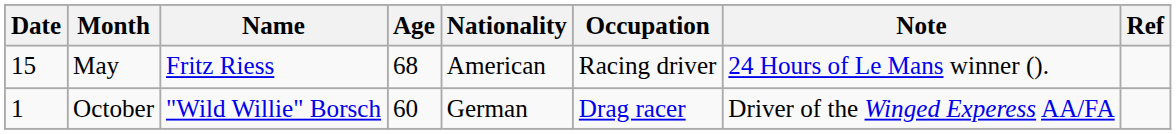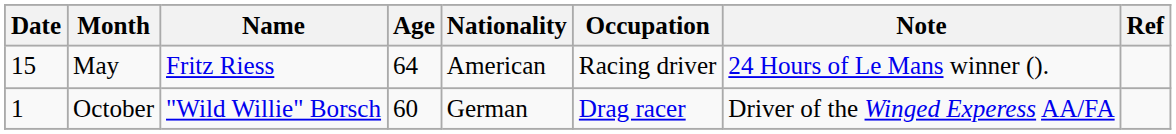 <table class="wikitable" style="font-size:85%;">
 <tr>
 <th>Date</th>
 <th>Month</th>
 <th>Name</th>
 <th>Age</th>
 <th>Nationality</th>
 <th>Occupation</th>
 <th>Note</th>
 <th>Ref</th>
 </tr>
 <tr>
 <td>15</td>
 <td>May</td>
 <td><a href='#'>Fritz Riess</a></td>
-<td>68</td>
+<td>64</td>
 <td>American</td>
 <td>Racing driver</td>
 <td><a href='#'>24 Hours of Le Mans</a> winner ().</td>
 <td></td>
 </tr>
 <tr>
 <td>1</td>
 <td>October</td>
 <td><a href='#'>"Wild Willie" Borsch</a></td>
 <td>60</td>
 <td>German</td>
 <td><a href='#'>Drag racer</a></td>
 <td>Driver of the <a href='#'><em>Winged Experess</em></a> <a href='#'>AA/FA</a></td>
 <td></td>
 </tr>
 </table>
